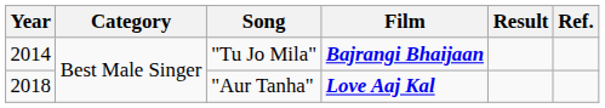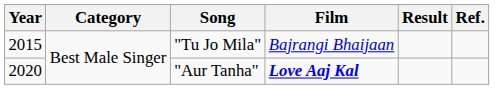 <table class="wikitable">
 <tr>
 <th>Year</th>
 <th>Category</th>
 <th>Song</th>
 <th>Film</th>
 <th>Result</th>
 <th>Ref.</th>
 </tr>
 <tr>
-<td>2014</td>
+<td>2015</td>
 <td rowspan="2">Best Male Singer</td>
 <td>"Tu Jo Mila"</td>
-<td><strong><em><a href='#'>Bajrangi Bhaijaan</a></em></strong></td>
+<td><em><a href='#'>Bajrangi Bhaijaan</a></em></td>
 <td></td>
 <td></td>
 </tr>
 <tr>
-<td>2018</td>
+<td>2020</td>
 <td>"Aur Tanha"</td>
 <td><strong><em><a href='#'>Love Aaj Kal</a></em></strong></td>
 <td></td>
 <td></td>
 </tr>
 </table>
